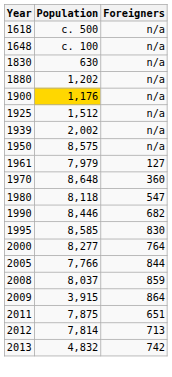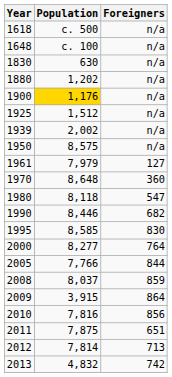 <table class="wikitable">
 <tr>
 <th>Year</th>
 <th>Population</th>
 <th>Foreigners</th>
 </tr>
 <tr ---->
 <td>1618</td>
 <td align="right">c. 500</td>
 <td align="right">n/a</td>
 </tr>
 <tr ---->
 <td>1648</td>
 <td align="right">c. 100</td>
 <td align="right">n/a</td>
 </tr>
 <tr ---->
 <td>1830</td>
 <td align="right">630</td>
 <td align="right">n/a</td>
 </tr>
 <tr ---->
 <td>1880</td>
 <td align="right">1,202</td>
 <td align="right">n/a</td>
 </tr>
 <tr ---->
 <td>1900</td>
 <td align="right" style="background: gold;">1,176</td>
 <td align="right">n/a</td>
 </tr>
 <tr ---->
 <td>1925</td>
 <td align="right">1,512</td>
 <td align="right">n/a</td>
 </tr>
 <tr ---->
 <td>1939</td>
 <td align="right">2,002</td>
 <td align="right">n/a</td>
 </tr>
 <tr ---->
 <td>1950</td>
 <td align="right">8,575</td>
 <td align="right">n/a</td>
 </tr>
 <tr ---->
 <td>1961</td>
 <td align="right">7,979</td>
 <td align="right">127</td>
 </tr>
 <tr ---->
 <td>1970</td>
 <td align="right">8,648</td>
 <td align="right">360</td>
 </tr>
 <tr ---->
 <td>1980</td>
 <td align="right">8,118</td>
 <td align="right">547</td>
 </tr>
 <tr ---->
 <td>1990</td>
 <td align="right">8,446</td>
 <td align="right">682</td>
 </tr>
 <tr ---->
 <td>1995</td>
 <td align="right">8,585</td>
 <td align="right">830</td>
 </tr>
 <tr ---->
 <td>2000</td>
 <td align="right">8,277</td>
 <td align="right">764</td>
 </tr>
 <tr ---->
 <td>2005</td>
 <td align="right">7,766</td>
 <td align="right">844</td>
 </tr>
 <tr ---->
 <td>2008</td>
 <td align="right">8,037</td>
 <td align="right">859</td>
 </tr>
 <tr ---->
 <td>2009</td>
 <td align="right">3,915</td>
 <td align="right">864</td>
 </tr>
 <tr ---->
+<td>2010</td>
+<td align="right">7,816</td>
+<td align="right">856</td>
+</tr>
+<tr ---->
 <td>2011</td>
 <td align="right">7,875</td>
 <td align="right">651</td>
 </tr>
 <tr ---->
 <td>2012</td>
 <td align="right">7,814</td>
 <td align="right">713</td>
 </tr>
 <tr ---->
 <td>2013</td>
 <td align="right">4,832</td>
 <td align="right">742</td>
 </tr>
 </table>
